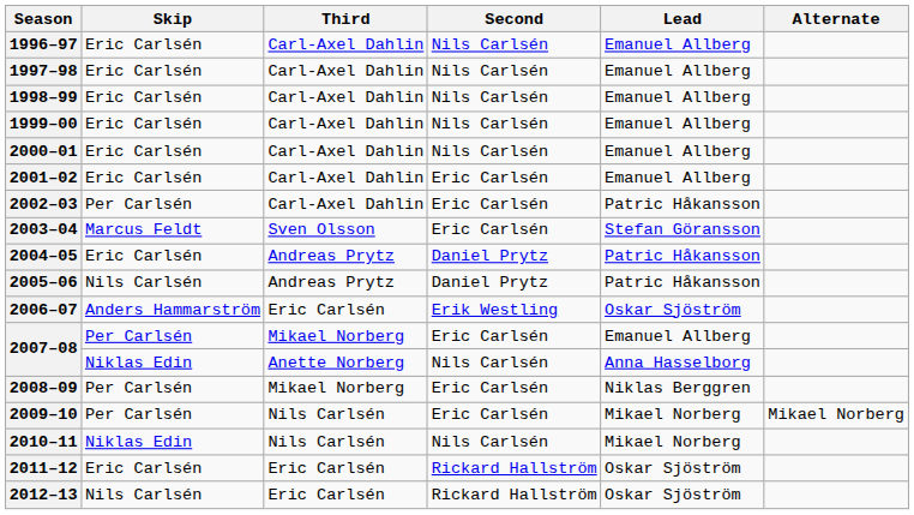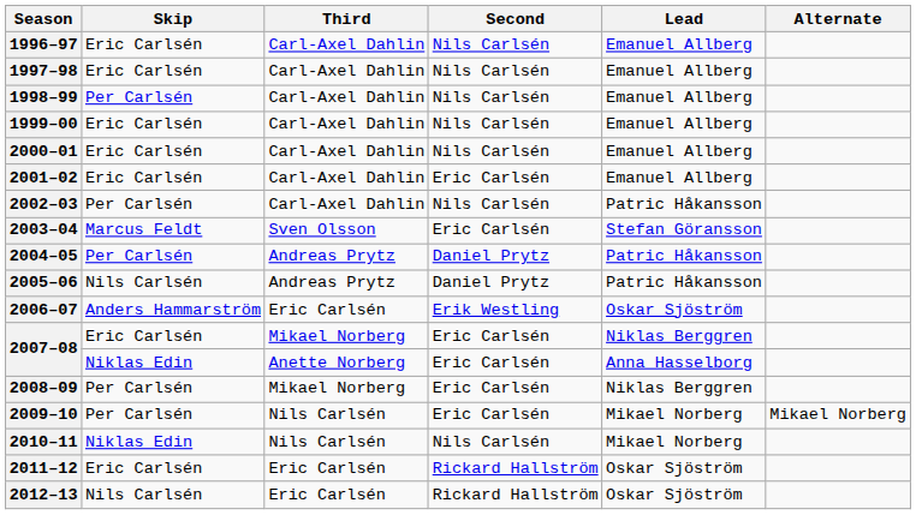 <table class="wikitable">
 <tr>
 <th scope="col">Season</th>
 <th scope="col">Skip</th>
 <th scope="col">Third</th>
 <th scope="col">Second</th>
 <th scope="col">Lead</th>
 <th scope="col">Alternate</th>
 </tr>
 <tr>
 <th scope="row">1996–97</th>
 <td>Eric Carlsén</td>
 <td><a href='#'>Carl-Axel Dahlin</a></td>
 <td><a href='#'>Nils Carlsén</a></td>
 <td><a href='#'>Emanuel Allberg</a></td>
 <td></td>
 </tr>
 <tr>
 <th scope="row">1997–98</th>
 <td>Eric Carlsén</td>
 <td>Carl-Axel Dahlin</td>
 <td>Nils Carlsén</td>
 <td>Emanuel Allberg</td>
 <td></td>
 </tr>
 <tr>
 <th scope="row">1998–99</th>
-<td>Eric Carlsén</td>
+<td><a href='#'>Per Carlsén</a></td>
 <td>Carl-Axel Dahlin</td>
 <td>Nils Carlsén</td>
 <td>Emanuel Allberg</td>
 <td></td>
 </tr>
 <tr>
 <th scope="row">1999–00</th>
 <td>Eric Carlsén</td>
 <td>Carl-Axel Dahlin</td>
 <td>Nils Carlsén</td>
 <td>Emanuel Allberg</td>
 <td></td>
 </tr>
 <tr>
 <th scope="row">2000–01</th>
 <td>Eric Carlsén</td>
 <td>Carl-Axel Dahlin</td>
 <td>Nils Carlsén</td>
 <td>Emanuel Allberg</td>
 <td></td>
 </tr>
 <tr>
 <th scope="row">2001–02</th>
 <td>Eric Carlsén</td>
 <td>Carl-Axel Dahlin</td>
 <td>Eric Carlsén</td>
 <td>Emanuel Allberg</td>
 <td></td>
 </tr>
 <tr>
 <th scope="row">2002–03</th>
 <td>Per Carlsén</td>
 <td>Carl-Axel Dahlin</td>
-<td>Eric Carlsén</td>
+<td>Nils Carlsén</td>
 <td>Patric Håkansson</td>
 <td></td>
 </tr>
 <tr>
 <th scope="row">2003–04</th>
 <td><a href='#'>Marcus Feldt</a></td>
 <td><a href='#'>Sven Olsson</a></td>
 <td>Eric Carlsén</td>
 <td><a href='#'>Stefan Göransson</a></td>
 <td></td>
 </tr>
 <tr>
 <th scope="row">2004–05</th>
-<td>Eric Carlsén</td>
+<td><a href='#'>Per Carlsén</a></td>
 <td><a href='#'>Andreas Prytz</a></td>
 <td><a href='#'>Daniel Prytz</a></td>
 <td><a href='#'>Patric Håkansson</a></td>
 <td></td>
 </tr>
 <tr>
 <th scope="row">2005–06</th>
 <td>Nils Carlsén</td>
 <td>Andreas Prytz</td>
 <td>Daniel Prytz</td>
 <td>Patric Håkansson</td>
 <td></td>
 </tr>
 <tr>
 <th scope="row">2006–07</th>
 <td><a href='#'>Anders Hammarström</a></td>
 <td>Eric Carlsén</td>
 <td><a href='#'>Erik Westling</a></td>
 <td><a href='#'>Oskar Sjöström</a></td>
 <td></td>
 </tr>
 <tr>
 <th scope="row" rowspan=2>2007–08</th>
-<td><a href='#'>Per Carlsén</a></td>
+<td>Eric Carlsén</td>
 <td><a href='#'>Mikael Norberg</a></td>
 <td>Eric Carlsén</td>
-<td>Emanuel Allberg</td>
+<td><a href='#'>Niklas Berggren</a></td>
 <td></td>
 </tr>
 <tr>
 <td><a href='#'>Niklas Edin</a></td>
 <td><a href='#'>Anette Norberg</a></td>
-<td>Nils Carlsén</td>
+<td>Eric Carlsén</td>
 <td><a href='#'>Anna Hasselborg</a></td>
 <td></td>
 </tr>
 <tr>
 <th scope="row">2008–09</th>
 <td>Per Carlsén</td>
 <td>Mikael Norberg</td>
 <td>Eric Carlsén</td>
 <td>Niklas Berggren</td>
 <td></td>
 </tr>
 <tr>
 <th scope="row">2009–10</th>
 <td>Per Carlsén</td>
 <td>Nils Carlsén</td>
 <td>Eric Carlsén</td>
 <td>Mikael Norberg</td>
 <td>Mikael Norberg</td>
 </tr>
 <tr>
 <th scope="row">2010–11</th>
 <td><a href='#'>Niklas Edin</a></td>
 <td>Nils Carlsén</td>
 <td>Nils Carlsén</td>
 <td>Mikael Norberg</td>
 <td></td>
 </tr>
 <tr>
 <th scope="row">2011–12</th>
 <td>Eric Carlsén</td>
 <td>Eric Carlsén</td>
 <td><a href='#'>Rickard Hallström</a></td>
 <td>Oskar Sjöström</td>
 <td></td>
 </tr>
 <tr>
 <th scope="row">2012–13</th>
 <td>Nils Carlsén</td>
 <td>Eric Carlsén</td>
 <td>Rickard Hallström</td>
 <td>Oskar Sjöström</td>
 <td></td>
 </tr>
 </table>
